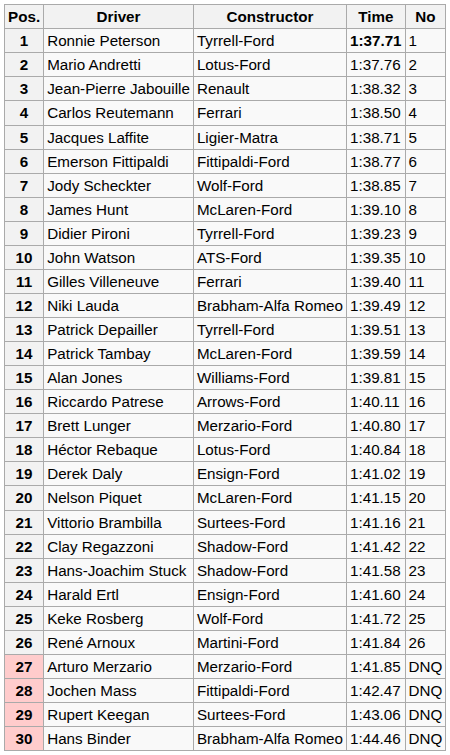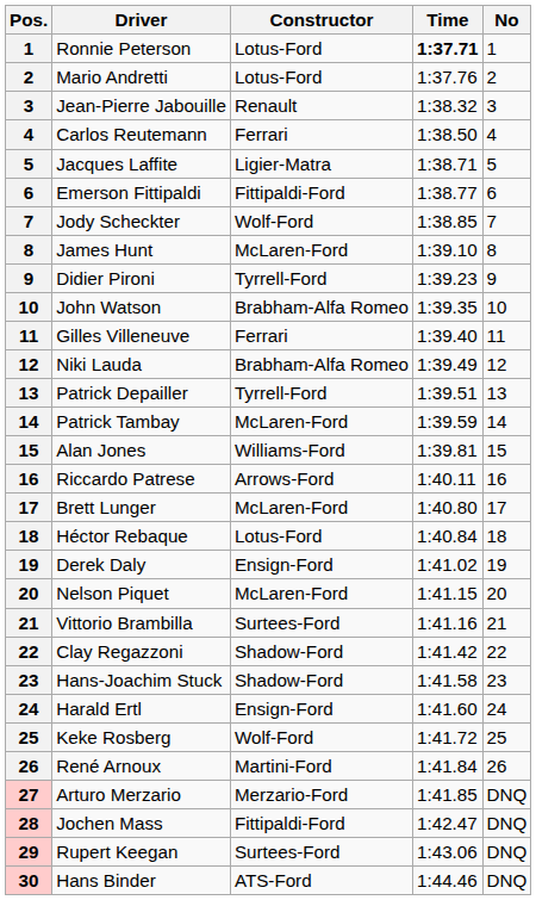 <table class="wikitable sortable" style="font-size:95%;">
 <tr>
 <th>Pos.</th>
 <th>Driver</th>
 <th>Constructor</th>
 <th>Time</th>
 <th>No</th>
 </tr>
 <tr>
 <th>1</th>
 <td>Ronnie Peterson</td>
-<td>Tyrrell-Ford</td>
+<td>Lotus-Ford</td>
 <td><strong>1:37.71</strong></td>
 <td>1</td>
 </tr>
 <tr>
 <th>2</th>
 <td>Mario Andretti</td>
 <td>Lotus-Ford</td>
 <td>1:37.76</td>
 <td>2</td>
 </tr>
 <tr>
 <th>3</th>
 <td>Jean-Pierre Jabouille</td>
 <td>Renault</td>
 <td>1:38.32</td>
 <td>3</td>
 </tr>
 <tr>
 <th>4</th>
 <td>Carlos Reutemann</td>
 <td>Ferrari</td>
 <td>1:38.50</td>
 <td>4</td>
 </tr>
 <tr>
 <th>5</th>
 <td>Jacques Laffite</td>
 <td>Ligier-Matra</td>
 <td>1:38.71</td>
 <td>5</td>
 </tr>
 <tr>
 <th>6</th>
 <td>Emerson Fittipaldi</td>
 <td>Fittipaldi-Ford</td>
 <td>1:38.77</td>
 <td>6</td>
 </tr>
 <tr>
 <th>7</th>
 <td>Jody Scheckter</td>
 <td>Wolf-Ford</td>
 <td>1:38.85</td>
 <td>7</td>
 </tr>
 <tr>
 <th>8</th>
 <td>James Hunt</td>
 <td>McLaren-Ford</td>
 <td>1:39.10</td>
 <td>8</td>
 </tr>
 <tr>
 <th>9</th>
 <td>Didier Pironi</td>
 <td>Tyrrell-Ford</td>
 <td>1:39.23</td>
 <td>9</td>
 </tr>
 <tr>
 <th>10</th>
 <td>John Watson</td>
-<td>ATS-Ford</td>
+<td>Brabham-Alfa Romeo</td>
 <td>1:39.35</td>
 <td>10</td>
 </tr>
 <tr>
 <th>11</th>
 <td>Gilles Villeneuve</td>
 <td>Ferrari</td>
 <td>1:39.40</td>
 <td>11</td>
 </tr>
 <tr>
 <th>12</th>
 <td>Niki Lauda</td>
 <td>Brabham-Alfa Romeo</td>
 <td>1:39.49</td>
 <td>12</td>
 </tr>
 <tr>
 <th>13</th>
 <td>Patrick Depailler</td>
 <td>Tyrrell-Ford</td>
 <td>1:39.51</td>
 <td>13</td>
 </tr>
 <tr>
 <th>14</th>
 <td>Patrick Tambay</td>
 <td>McLaren-Ford</td>
 <td>1:39.59</td>
 <td>14</td>
 </tr>
 <tr>
 <th>15</th>
 <td>Alan Jones</td>
 <td>Williams-Ford</td>
 <td>1:39.81</td>
 <td>15</td>
 </tr>
 <tr>
 <th>16</th>
 <td>Riccardo Patrese</td>
 <td>Arrows-Ford</td>
 <td>1:40.11</td>
 <td>16</td>
 </tr>
 <tr>
 <th>17</th>
 <td>Brett Lunger</td>
-<td>Merzario-Ford</td>
+<td>McLaren-Ford</td>
 <td>1:40.80</td>
 <td>17</td>
 </tr>
 <tr>
 <th>18</th>
 <td>Héctor Rebaque</td>
 <td>Lotus-Ford</td>
 <td>1:40.84</td>
 <td>18</td>
 </tr>
 <tr>
 <th>19</th>
 <td>Derek Daly</td>
 <td>Ensign-Ford</td>
 <td>1:41.02</td>
 <td>19</td>
 </tr>
 <tr>
 <th>20</th>
 <td>Nelson Piquet</td>
 <td>McLaren-Ford</td>
 <td>1:41.15</td>
 <td>20</td>
 </tr>
 <tr>
 <th>21</th>
 <td>Vittorio Brambilla</td>
 <td>Surtees-Ford</td>
 <td>1:41.16</td>
 <td>21</td>
 </tr>
 <tr>
 <th>22</th>
 <td>Clay Regazzoni</td>
 <td>Shadow-Ford</td>
 <td>1:41.42</td>
 <td>22</td>
 </tr>
 <tr>
 <th>23</th>
 <td>Hans-Joachim Stuck</td>
 <td>Shadow-Ford</td>
 <td>1:41.58</td>
 <td>23</td>
 </tr>
 <tr>
 <th>24</th>
 <td>Harald Ertl</td>
 <td>Ensign-Ford</td>
 <td>1:41.60</td>
 <td>24</td>
 </tr>
 <tr>
 <th>25</th>
 <td>Keke Rosberg</td>
 <td>Wolf-Ford</td>
 <td>1:41.72</td>
 <td>25</td>
 </tr>
 <tr>
 <th>26</th>
 <td>René Arnoux</td>
 <td>Martini-Ford</td>
 <td>1:41.84</td>
 <td>26</td>
 </tr>
 <tr>
 <th style="background:#ffcccc;">27</th>
 <td>Arturo Merzario</td>
 <td>Merzario-Ford</td>
 <td>1:41.85</td>
 <td>DNQ</td>
 </tr>
 <tr>
 <th style="background:#ffcccc;">28</th>
 <td>Jochen Mass</td>
 <td>Fittipaldi-Ford</td>
 <td>1:42.47</td>
 <td>DNQ</td>
 </tr>
 <tr>
 <th style="background:#ffcccc;">29</th>
 <td>Rupert Keegan</td>
 <td>Surtees-Ford</td>
 <td>1:43.06</td>
 <td>DNQ</td>
 </tr>
 <tr>
 <th style="background:#ffcccc;">30</th>
 <td>Hans Binder</td>
-<td>Brabham-Alfa Romeo</td>
+<td>ATS-Ford</td>
 <td>1:44.46</td>
 <td>DNQ</td>
 </tr>
 </table>
